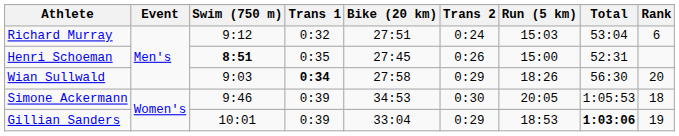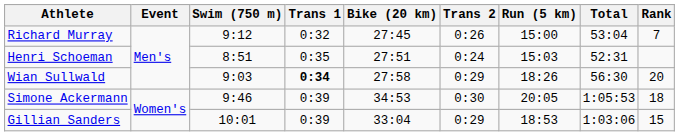 <table class="wikitable" border="1" style="font-size:90%">
 <tr>
 <th>Athlete</th>
 <th>Event</th>
 <th>Swim (750 m)</th>
 <th>Trans 1</th>
 <th>Bike (20 km)</th>
 <th>Trans 2</th>
 <th>Run (5 km)</th>
 <th>Total</th>
 <th>Rank</th>
 </tr>
 <tr align=center>
 <td align=left><a href='#'>Richard Murray</a></td>
 <td align=left rowspan=3><a href='#'>Men's</a></td>
 <td>9:12</td>
 <td>0:32</td>
+<td>27:45</td>
+<td>0:26</td>
+<td>15:00</td>
+<td>53:04</td>
+<td>7</td>
+</tr>
+<tr align=center>
+<td align=left><a href='#'>Henri Schoeman</a></td>
+<td>8:51</td>
+<td>0:35</td>
 <td>27:51</td>
 <td>0:24</td>
 <td>15:03</td>
-<td>53:04</td>
-<td>6</td>
-</tr>
-<tr align=center>
-<td align=left><a href='#'>Henri Schoeman</a></td>
-<td><strong>8:51</strong></td>
-<td>0:35</td>
-<td>27:45</td>
-<td>0:26</td>
-<td>15:00</td>
 <td>52:31</td>
 <td></td>
 </tr>
 <tr align=center>
 <td align=left><a href='#'>Wian Sullwald</a></td>
 <td>9:03</td>
 <td><strong>0:34</strong></td>
 <td>27:58</td>
 <td>0:29</td>
 <td>18:26</td>
 <td>56:30</td>
 <td>20</td>
 </tr>
 <tr align=center>
 <td align=left><a href='#'>Simone Ackermann</a></td>
 <td align=left rowspan=2><a href='#'>Women's</a></td>
 <td>9:46</td>
 <td>0:39</td>
 <td>34:53</td>
 <td>0:30</td>
 <td>20:05</td>
 <td>1:05:53</td>
 <td>18</td>
 </tr>
 <tr align=center>
 <td align=left><a href='#'>Gillian Sanders</a></td>
 <td>10:01</td>
 <td>0:39</td>
 <td>33:04</td>
 <td>0:29</td>
 <td>18:53</td>
-<td><strong>1:03:06</strong></td>
-<td>19</td>
+<td>1:03:06</td>
+<td>15</td>
 </tr>
 </table>
